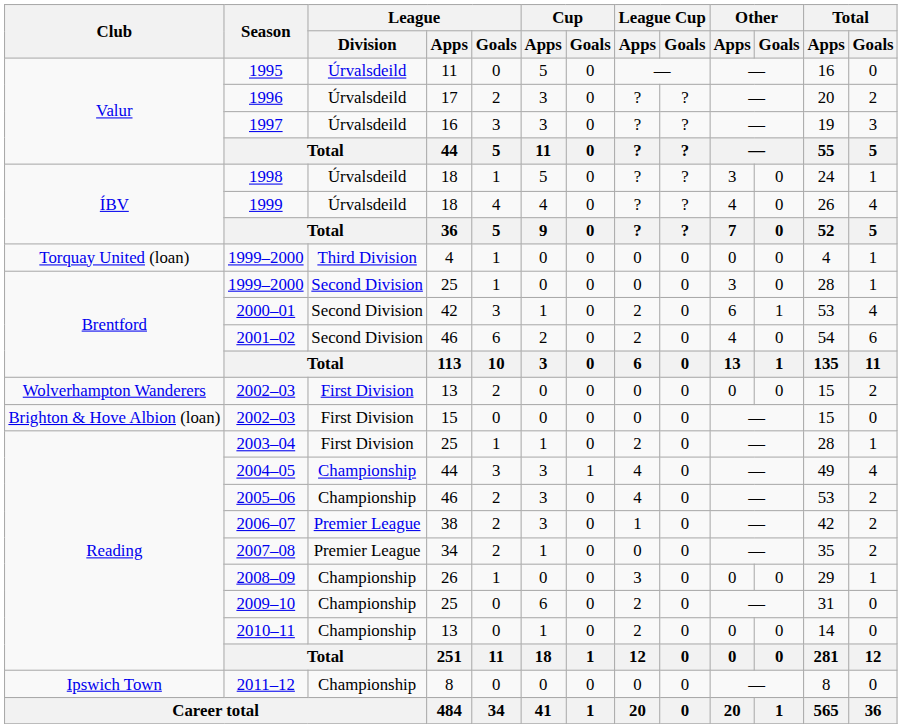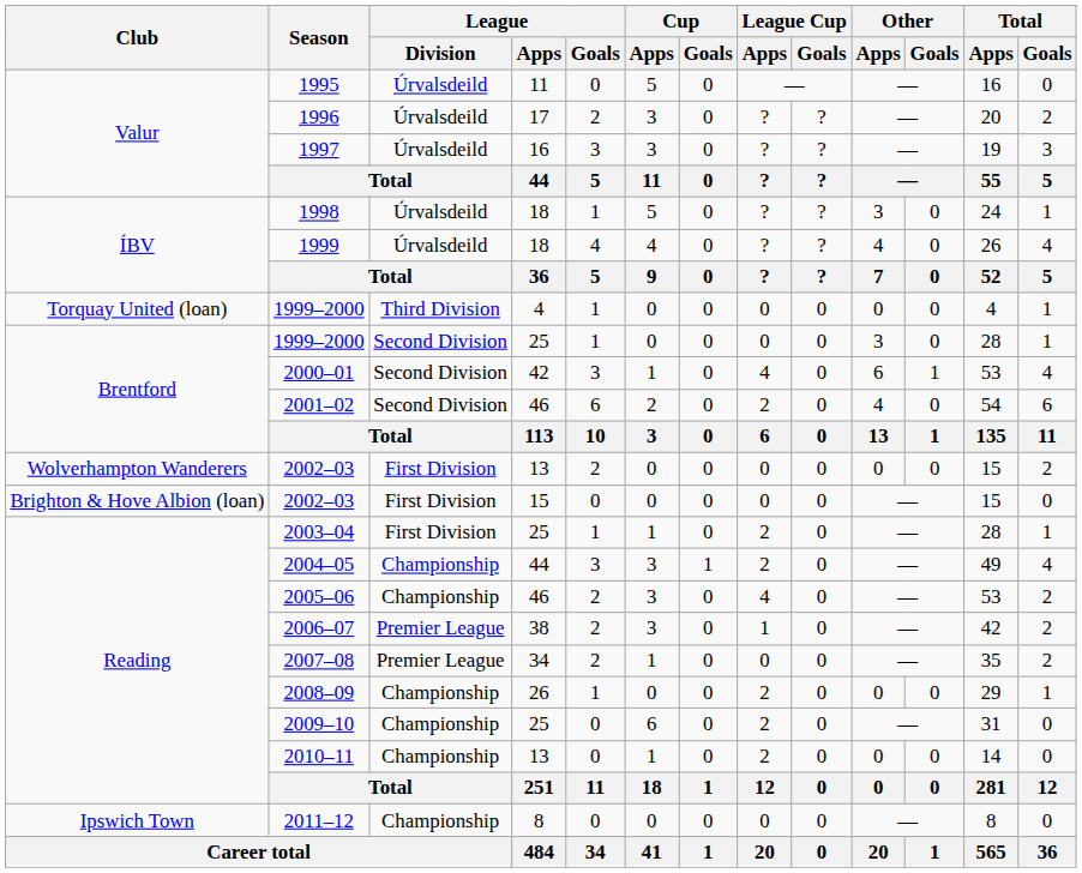 <table class="wikitable" style="text-align: center">
 <tr>
 <th rowspan=2>Club</th>
 <th rowspan=2>Season</th>
 <th colspan=3>League</th>
 <th colspan=2>Cup</th>
 <th colspan=2>League Cup</th>
 <th colspan=2>Other</th>
 <th colspan=3>Total</th>
 </tr>
 <tr>
 <th>Division</th>
 <th>Apps</th>
 <th>Goals</th>
 <th>Apps</th>
 <th>Goals</th>
 <th>Apps</th>
 <th>Goals</th>
 <th>Apps</th>
 <th>Goals</th>
 <th>Apps</th>
 <th>Goals</th>
 </tr>
 <tr>
 <td rowspan=4><a href='#'>Valur</a></td>
 <td><a href='#'>1995</a></td>
 <td><a href='#'>Úrvalsdeild</a></td>
 <td>11</td>
 <td>0</td>
 <td>5</td>
 <td>0</td>
 <td colspan=2>—</td>
 <td colspan=2>—</td>
 <td>16</td>
 <td>0</td>
 </tr>
 <tr>
 <td><a href='#'>1996</a></td>
 <td>Úrvalsdeild</td>
 <td>17</td>
 <td>2</td>
 <td>3</td>
 <td>0</td>
 <td>?</td>
 <td>?</td>
 <td colspan=2>—</td>
 <td>20</td>
 <td>2</td>
 </tr>
 <tr>
 <td><a href='#'>1997</a></td>
 <td>Úrvalsdeild</td>
 <td>16</td>
 <td>3</td>
 <td>3</td>
 <td>0</td>
 <td>?</td>
 <td>?</td>
 <td colspan=2>—</td>
 <td>19</td>
 <td>3</td>
 </tr>
 <tr>
 <th colspan=2>Total</th>
 <th>44</th>
 <th>5</th>
 <th>11</th>
 <th>0</th>
 <th>?</th>
 <th>?</th>
 <th colspan=2>—</th>
 <th>55</th>
 <th>5</th>
 </tr>
 <tr>
 <td rowspan=3><a href='#'>ÍBV</a></td>
 <td><a href='#'>1998</a></td>
 <td>Úrvalsdeild</td>
 <td>18</td>
 <td>1</td>
 <td>5</td>
 <td>0</td>
 <td>?</td>
 <td>?</td>
 <td>3</td>
 <td>0</td>
 <td>24</td>
 <td>1</td>
 </tr>
 <tr>
 <td><a href='#'>1999</a></td>
 <td>Úrvalsdeild</td>
 <td>18</td>
 <td>4</td>
 <td>4</td>
 <td>0</td>
 <td>?</td>
 <td>?</td>
 <td>4</td>
 <td>0</td>
 <td>26</td>
 <td>4</td>
 </tr>
 <tr>
 <th colspan=2>Total</th>
 <th>36</th>
 <th>5</th>
 <th>9</th>
 <th>0</th>
 <th>?</th>
 <th>?</th>
 <th>7</th>
 <th>0</th>
 <th>52</th>
 <th>5</th>
 </tr>
 <tr>
 <td><a href='#'>Torquay United</a> (loan)</td>
 <td><a href='#'>1999–2000</a></td>
 <td><a href='#'>Third Division</a></td>
 <td>4</td>
 <td>1</td>
 <td>0</td>
 <td>0</td>
 <td>0</td>
 <td>0</td>
 <td>0</td>
 <td>0</td>
 <td>4</td>
 <td>1</td>
 </tr>
 <tr>
 <td rowspan=4><a href='#'>Brentford</a></td>
 <td><a href='#'>1999–2000</a></td>
 <td><a href='#'>Second Division</a></td>
 <td>25</td>
 <td>1</td>
 <td>0</td>
 <td>0</td>
 <td>0</td>
 <td>0</td>
 <td>3</td>
 <td>0</td>
 <td>28</td>
 <td>1</td>
 </tr>
 <tr>
 <td><a href='#'>2000–01</a></td>
 <td>Second Division</td>
 <td>42</td>
 <td>3</td>
 <td>1</td>
 <td>0</td>
-<td>2</td>
+<td>4</td>
 <td>0</td>
 <td>6</td>
 <td>1</td>
 <td>53</td>
 <td>4</td>
 </tr>
 <tr>
 <td><a href='#'>2001–02</a></td>
 <td>Second Division</td>
 <td>46</td>
 <td>6</td>
 <td>2</td>
 <td>0</td>
 <td>2</td>
 <td>0</td>
 <td>4</td>
 <td>0</td>
 <td>54</td>
 <td>6</td>
 </tr>
 <tr>
 <th colspan=2>Total</th>
 <th>113</th>
 <th>10</th>
 <th>3</th>
 <th>0</th>
 <th>6</th>
 <th>0</th>
 <th>13</th>
 <th>1</th>
 <th>135</th>
 <th>11</th>
 </tr>
 <tr>
 <td><a href='#'>Wolverhampton Wanderers</a></td>
 <td><a href='#'>2002–03</a></td>
 <td><a href='#'>First Division</a></td>
 <td>13</td>
 <td>2</td>
 <td>0</td>
 <td>0</td>
 <td>0</td>
 <td>0</td>
 <td>0</td>
 <td>0</td>
 <td>15</td>
 <td>2</td>
 </tr>
 <tr>
 <td><a href='#'>Brighton & Hove Albion</a> (loan)</td>
 <td><a href='#'>2002–03</a></td>
 <td>First Division</td>
 <td>15</td>
 <td>0</td>
 <td>0</td>
 <td>0</td>
 <td>0</td>
 <td>0</td>
 <td colspan=2>—</td>
 <td>15</td>
 <td>0</td>
 </tr>
 <tr>
 <td rowspan=9><a href='#'>Reading</a></td>
 <td><a href='#'>2003–04</a></td>
 <td>First Division</td>
 <td>25</td>
 <td>1</td>
 <td>1</td>
 <td>0</td>
 <td>2</td>
 <td>0</td>
 <td colspan=2>—</td>
 <td>28</td>
 <td>1</td>
 </tr>
 <tr>
 <td><a href='#'>2004–05</a></td>
 <td><a href='#'>Championship</a></td>
 <td>44</td>
 <td>3</td>
 <td>3</td>
 <td>1</td>
-<td>4</td>
+<td>2</td>
 <td>0</td>
 <td colspan=2>—</td>
 <td>49</td>
 <td>4</td>
 </tr>
 <tr>
 <td><a href='#'>2005–06</a></td>
 <td>Championship</td>
 <td>46</td>
 <td>2</td>
 <td>3</td>
 <td>0</td>
 <td>4</td>
 <td>0</td>
 <td colspan=2>—</td>
 <td>53</td>
 <td>2</td>
 </tr>
 <tr>
 <td><a href='#'>2006–07</a></td>
 <td><a href='#'>Premier League</a></td>
 <td>38</td>
 <td>2</td>
 <td>3</td>
 <td>0</td>
 <td>1</td>
 <td>0</td>
 <td colspan=2>—</td>
 <td>42</td>
 <td>2</td>
 </tr>
 <tr>
 <td><a href='#'>2007–08</a></td>
 <td>Premier League</td>
 <td>34</td>
 <td>2</td>
 <td>1</td>
 <td>0</td>
 <td>0</td>
 <td>0</td>
 <td colspan=2>—</td>
 <td>35</td>
 <td>2</td>
 </tr>
 <tr>
 <td><a href='#'>2008–09</a></td>
 <td>Championship</td>
 <td>26</td>
 <td>1</td>
 <td>0</td>
 <td>0</td>
-<td>3</td>
+<td>2</td>
 <td>0</td>
 <td>0</td>
 <td>0</td>
 <td>29</td>
 <td>1</td>
 </tr>
 <tr>
 <td><a href='#'>2009–10</a></td>
 <td>Championship</td>
 <td>25</td>
 <td>0</td>
 <td>6</td>
 <td>0</td>
 <td>2</td>
 <td>0</td>
 <td colspan=2>—</td>
 <td>31</td>
 <td>0</td>
 </tr>
 <tr>
 <td><a href='#'>2010–11</a></td>
 <td>Championship</td>
 <td>13</td>
 <td>0</td>
 <td>1</td>
 <td>0</td>
 <td>2</td>
 <td>0</td>
 <td>0</td>
 <td>0</td>
 <td>14</td>
 <td>0</td>
 </tr>
 <tr>
 <th colspan=2>Total</th>
 <th>251</th>
 <th>11</th>
 <th>18</th>
 <th>1</th>
 <th>12</th>
 <th>0</th>
 <th>0</th>
 <th>0</th>
 <th>281</th>
 <th>12</th>
 </tr>
 <tr>
 <td><a href='#'>Ipswich Town</a></td>
 <td><a href='#'>2011–12</a></td>
 <td>Championship</td>
 <td>8</td>
 <td>0</td>
 <td>0</td>
 <td>0</td>
 <td>0</td>
 <td>0</td>
 <td colspan=2>—</td>
 <td>8</td>
 <td>0</td>
 </tr>
 <tr>
 <th colspan=3>Career total</th>
 <th>484</th>
 <th>34</th>
 <th>41</th>
 <th>1</th>
 <th>20</th>
 <th>0</th>
 <th>20</th>
 <th>1</th>
 <th>565</th>
 <th>36</th>
 </tr>
 </table>
